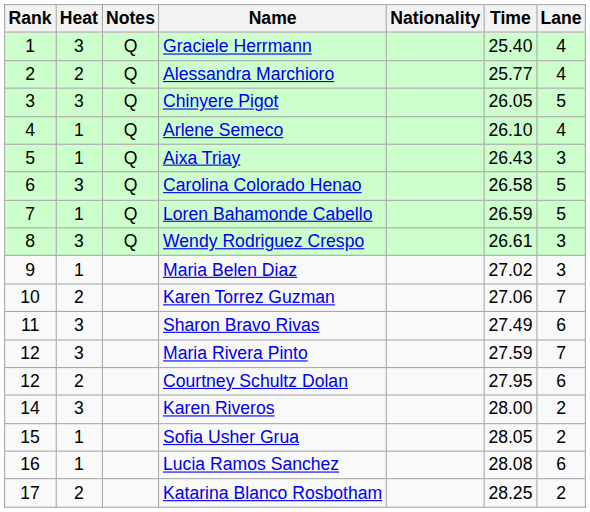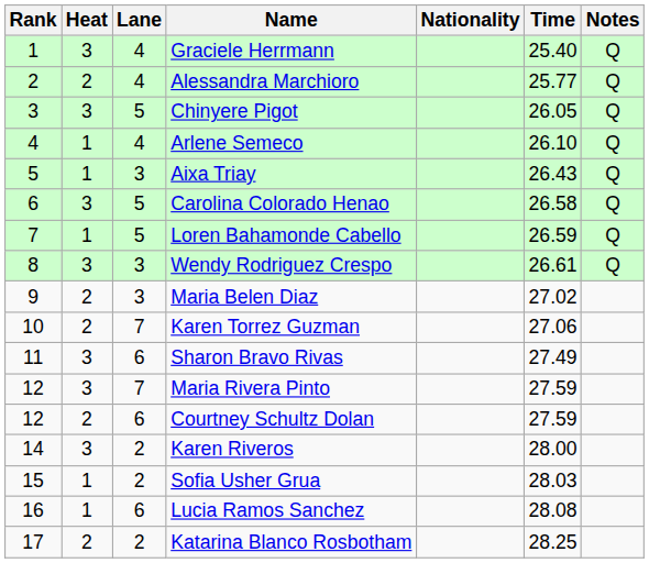 <table class="wikitable sortable" style="text-align:center">
 <tr>
 <th>Rank</th>
 <th>Heat</th>
-<th>Notes</th>
+<th>Lane</th>
 <th>Name</th>
 <th>Nationality</th>
 <th>Time</th>
-<th>Lane</th>
+<th>Notes</th>
 </tr>
 <tr bgcolor=ccffcc>
 <td>1</td>
 <td>3</td>
-<td>Q</td>
+<td>4</td>
 <td align=left><a href='#'>Graciele Herrmann</a></td>
 <td align=left></td>
 <td>25.40</td>
-<td>4</td>
+<td>Q</td>
 </tr>
 <tr bgcolor=ccffcc>
 <td>2</td>
 <td>2</td>
-<td>Q</td>
+<td>4</td>
 <td align=left><a href='#'>Alessandra Marchioro</a></td>
 <td align=left></td>
 <td>25.77</td>
-<td>4</td>
+<td>Q</td>
 </tr>
 <tr bgcolor=ccffcc>
 <td>3</td>
 <td>3</td>
-<td>Q</td>
+<td>5</td>
 <td align=left><a href='#'>Chinyere Pigot</a></td>
 <td align=left></td>
 <td>26.05</td>
-<td>5</td>
+<td>Q</td>
 </tr>
 <tr bgcolor=ccffcc>
 <td>4</td>
 <td>1</td>
-<td>Q</td>
+<td>4</td>
 <td align=left><a href='#'>Arlene Semeco</a></td>
 <td align=left></td>
 <td>26.10</td>
-<td>4</td>
+<td>Q</td>
 </tr>
 <tr bgcolor=ccffcc>
 <td>5</td>
 <td>1</td>
-<td>Q</td>
+<td>3</td>
 <td align=left><a href='#'>Aixa Triay</a></td>
 <td align=left></td>
 <td>26.43</td>
-<td>3</td>
+<td>Q</td>
 </tr>
 <tr bgcolor=ccffcc>
 <td>6</td>
 <td>3</td>
-<td>Q</td>
+<td>5</td>
 <td align=left><a href='#'>Carolina Colorado Henao</a></td>
 <td align=left></td>
 <td>26.58</td>
-<td>5</td>
+<td>Q</td>
 </tr>
 <tr bgcolor=ccffcc>
 <td>7</td>
 <td>1</td>
-<td>Q</td>
+<td>5</td>
 <td align=left><a href='#'>Loren Bahamonde Cabello</a></td>
 <td align=left></td>
 <td>26.59</td>
-<td>5</td>
+<td>Q</td>
 </tr>
 <tr bgcolor=ccffcc>
 <td>8</td>
 <td>3</td>
-<td>Q</td>
+<td>3</td>
 <td align=left><a href='#'>Wendy Rodriguez Crespo</a></td>
 <td align=left></td>
 <td>26.61</td>
-<td>3</td>
+<td>Q</td>
 </tr>
 <tr>
 <td>9</td>
-<td>1</td>
-<td></td>
+<td>2</td>
+<td>3</td>
 <td align=left><a href='#'>Maria Belen Diaz</a></td>
 <td align=left></td>
 <td>27.02</td>
-<td>3</td>
+<td></td>
 </tr>
 <tr>
 <td>10</td>
 <td>2</td>
-<td></td>
+<td>7</td>
 <td align=left><a href='#'>Karen Torrez Guzman</a></td>
 <td align=left></td>
 <td>27.06</td>
-<td>7</td>
+<td></td>
 </tr>
 <tr>
 <td>11</td>
 <td>3</td>
-<td></td>
+<td>6</td>
 <td align=left><a href='#'>Sharon Bravo Rivas</a></td>
 <td align=left></td>
 <td>27.49</td>
-<td>6</td>
+<td></td>
 </tr>
 <tr>
 <td>12</td>
 <td>3</td>
-<td></td>
+<td>7</td>
 <td align=left><a href='#'>Maria Rivera Pinto</a></td>
 <td align=left></td>
 <td>27.59</td>
-<td>7</td>
+<td></td>
 </tr>
 <tr>
 <td>12</td>
 <td>2</td>
-<td></td>
+<td>6</td>
 <td align=left><a href='#'>Courtney Schultz Dolan</a></td>
 <td align=left></td>
-<td>27.95</td>
-<td>6</td>
+<td>27.59</td>
+<td></td>
 </tr>
 <tr>
 <td>14</td>
 <td>3</td>
-<td></td>
+<td>2</td>
 <td align=left><a href='#'>Karen Riveros</a></td>
 <td align=left></td>
 <td>28.00</td>
-<td>2</td>
+<td></td>
 </tr>
 <tr>
 <td>15</td>
 <td>1</td>
-<td></td>
+<td>2</td>
 <td align=left><a href='#'>Sofia Usher Grua</a></td>
 <td align=left></td>
-<td>28.05</td>
-<td>2</td>
+<td>28.03</td>
+<td></td>
 </tr>
 <tr>
 <td>16</td>
 <td>1</td>
-<td></td>
+<td>6</td>
 <td align=left><a href='#'>Lucia Ramos Sanchez</a></td>
 <td align=left></td>
 <td>28.08</td>
-<td>6</td>
+<td></td>
 </tr>
 <tr>
 <td>17</td>
 <td>2</td>
-<td></td>
+<td>2</td>
 <td align=left><a href='#'>Katarina Blanco Rosbotham</a></td>
 <td align=left></td>
 <td>28.25</td>
-<td>2</td>
+<td></td>
 </tr>
 </table>
